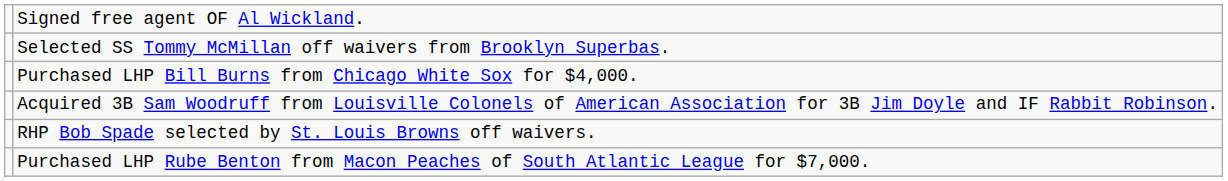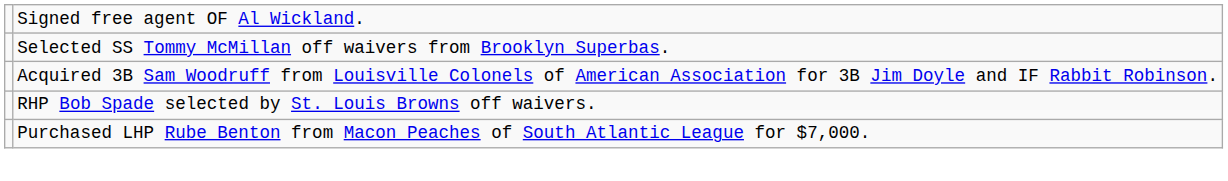 <table class="wikitable">
 <tr>
 <td></td>
 <td>Signed free agent OF <a href='#'>Al Wickland</a>.</td>
 </tr>
 <tr>
 <td></td>
 <td>Selected SS <a href='#'>Tommy McMillan</a> off waivers from <a href='#'>Brooklyn Superbas</a>.</td>
-</tr>
-<tr>
-<td></td>
-<td>Purchased LHP <a href='#'>Bill Burns</a> from <a href='#'>Chicago White Sox</a> for $4,000.</td>
 </tr>
 <tr>
 <td></td>
 <td>Acquired 3B <a href='#'>Sam Woodruff</a> from <a href='#'>Louisville Colonels</a> of <a href='#'>American Association</a> for 3B <a href='#'>Jim Doyle</a> and IF <a href='#'>Rabbit Robinson</a>.</td>
 </tr>
 <tr>
 <td></td>
 <td>RHP <a href='#'>Bob Spade</a> selected by <a href='#'>St. Louis Browns</a> off waivers.</td>
 </tr>
 <tr>
 <td></td>
 <td>Purchased LHP <a href='#'>Rube Benton</a> from <a href='#'>Macon Peaches</a> of <a href='#'>South Atlantic League</a> for $7,000.</td>
 </tr>
 </table>
